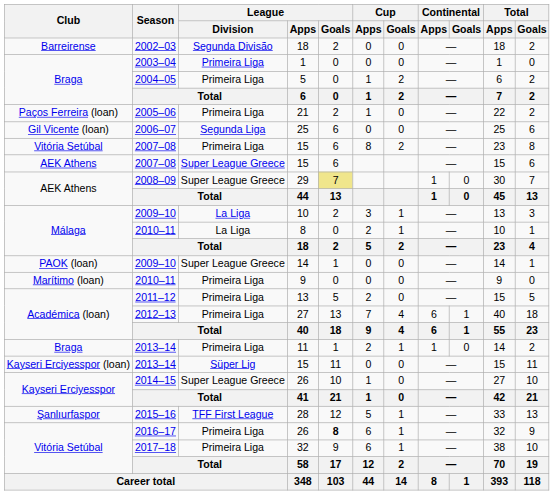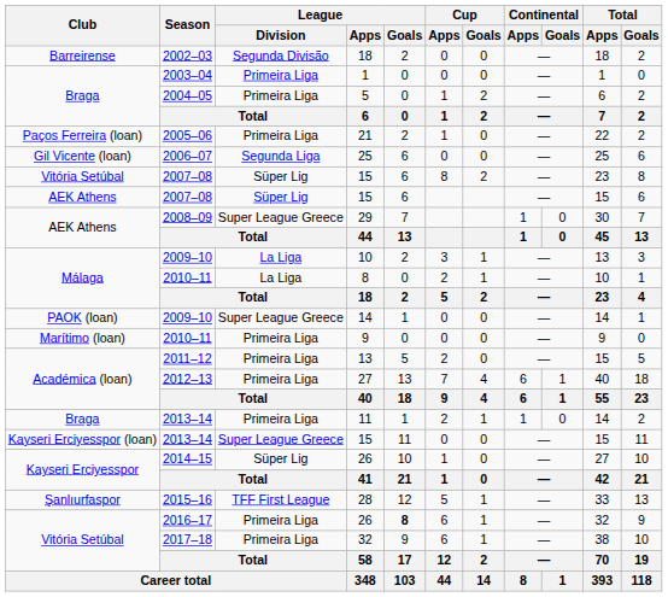 <table class="wikitable" style="text-align: center;">
 <tr>
 <th rowspan="2">Club</th>
 <th rowspan="2">Season</th>
 <th colspan="3">League</th>
 <th colspan="2">Cup</th>
 <th colspan="2">Continental</th>
 <th colspan="2">Total</th>
 </tr>
 <tr>
 <th>Division</th>
 <th>Apps</th>
 <th>Goals</th>
 <th>Apps</th>
 <th>Goals</th>
 <th>Apps</th>
 <th>Goals</th>
 <th>Apps</th>
 <th>Goals</th>
 </tr>
 <tr>
 <td rowspan="1"><a href='#'>Barreirense</a></td>
 <td><a href='#'>2002–03</a></td>
 <td><a href='#'>Segunda Divisão</a></td>
 <td>18</td>
 <td>2</td>
 <td>0</td>
 <td>0</td>
 <td colspan="2">—</td>
 <td>18</td>
 <td>2</td>
 </tr>
 <tr>
 <td rowspan="3"><a href='#'>Braga</a></td>
 <td><a href='#'>2003–04</a></td>
 <td><a href='#'>Primeira Liga</a></td>
 <td>1</td>
 <td>0</td>
 <td>0</td>
 <td>0</td>
 <td colspan="2">—</td>
 <td>1</td>
 <td>0</td>
 </tr>
 <tr>
 <td><a href='#'>2004–05</a></td>
 <td>Primeira Liga</td>
 <td>5</td>
 <td>0</td>
 <td>1</td>
 <td>2</td>
 <td colspan="2">—</td>
 <td>6</td>
 <td>2</td>
 </tr>
 <tr>
 <th colspan="2">Total</th>
 <th>6</th>
 <th>0</th>
 <th>1</th>
 <th>2</th>
 <th colspan="2">—</th>
 <th>7</th>
 <th>2</th>
 </tr>
 <tr>
 <td><a href='#'>Paços Ferreira</a> (loan)</td>
 <td><a href='#'>2005–06</a></td>
 <td>Primeira Liga</td>
 <td>21</td>
 <td>2</td>
 <td>1</td>
 <td>0</td>
 <td colspan="2">—</td>
 <td>22</td>
 <td>2</td>
 </tr>
 <tr>
 <td><a href='#'>Gil Vicente</a> (loan)</td>
 <td><a href='#'>2006–07</a></td>
 <td><a href='#'>Segunda Liga</a></td>
 <td>25</td>
 <td>6</td>
 <td>0</td>
 <td>0</td>
 <td colspan="2">—</td>
 <td>25</td>
 <td>6</td>
 </tr>
 <tr>
 <td><a href='#'>Vitória Setúbal</a></td>
 <td><a href='#'>2007–08</a></td>
-<td>Primeira Liga</td>
+<td>Süper Lig</td>
 <td>15</td>
 <td>6</td>
 <td>8</td>
 <td>2</td>
 <td colspan="2">—</td>
 <td>23</td>
 <td>8</td>
 </tr>
 <tr>
 <td><a href='#'>AEK Athens</a></td>
 <td><a href='#'>2007–08</a></td>
-<td><a href='#'>Super League Greece</a></td>
+<td><a href='#'>Süper Lig</a></td>
 <td>15</td>
 <td>6</td>
 <td></td>
 <td></td>
 <td colspan="2">—</td>
 <td>15</td>
 <td>6</td>
 </tr>
 <tr>
 <td rowspan="2">AEK Athens</td>
 <td><a href='#'>2008–09</a></td>
 <td>Super League Greece</td>
 <td>29</td>
-<td style="background: khaki;">7</td>
+<td>7</td>
 <td></td>
 <td></td>
 <td>1</td>
 <td>0</td>
 <td>30</td>
 <td>7</td>
 </tr>
 <tr>
 <th colspan="2">Total</th>
 <th>44</th>
 <th>13</th>
 <th></th>
 <th></th>
 <th>1</th>
 <th>0</th>
 <th>45</th>
 <th>13</th>
 </tr>
 <tr>
 <td rowspan="3"><a href='#'>Málaga</a></td>
 <td><a href='#'>2009–10</a></td>
 <td><a href='#'>La Liga</a></td>
 <td>10</td>
 <td>2</td>
 <td>3</td>
 <td>1</td>
 <td colspan="2">—</td>
 <td>13</td>
 <td>3</td>
 </tr>
 <tr>
 <td><a href='#'>2010–11</a></td>
 <td>La Liga</td>
 <td>8</td>
 <td>0</td>
 <td>2</td>
 <td>1</td>
 <td colspan="2">—</td>
 <td>10</td>
 <td>1</td>
 </tr>
 <tr>
 <th colspan="2">Total</th>
 <th>18</th>
 <th>2</th>
 <th>5</th>
 <th>2</th>
 <th colspan="2">—</th>
 <th>23</th>
 <th>4</th>
 </tr>
 <tr>
 <td><a href='#'>PAOK</a> (loan)</td>
 <td><a href='#'>2009–10</a></td>
 <td>Super League Greece</td>
 <td>14</td>
 <td>1</td>
 <td>0</td>
 <td>0</td>
 <td colspan="2">—</td>
 <td>14</td>
 <td>1</td>
 </tr>
 <tr>
 <td><a href='#'>Marítimo</a> (loan)</td>
 <td><a href='#'>2010–11</a></td>
 <td>Primeira Liga</td>
 <td>9</td>
 <td>0</td>
 <td>0</td>
 <td>0</td>
 <td colspan="2">—</td>
 <td>9</td>
 <td>0</td>
 </tr>
 <tr>
 <td rowspan="3"><a href='#'>Académica</a> (loan)</td>
 <td><a href='#'>2011–12</a></td>
 <td>Primeira Liga</td>
 <td>13</td>
 <td>5</td>
 <td>2</td>
 <td>0</td>
 <td colspan="2">—</td>
 <td>15</td>
 <td>5</td>
 </tr>
 <tr>
 <td><a href='#'>2012–13</a></td>
 <td>Primeira Liga</td>
 <td>27</td>
 <td>13</td>
 <td>7</td>
 <td>4</td>
 <td>6</td>
 <td>1</td>
 <td>40</td>
 <td>18</td>
 </tr>
 <tr>
 <th colspan="2">Total</th>
 <th>40</th>
 <th>18</th>
 <th>9</th>
 <th>4</th>
 <th>6</th>
 <th>1</th>
 <th>55</th>
 <th>23</th>
 </tr>
 <tr>
 <td><a href='#'>Braga</a></td>
 <td><a href='#'>2013–14</a></td>
 <td>Primeira Liga</td>
 <td>11</td>
 <td>1</td>
 <td>2</td>
 <td>1</td>
 <td>1</td>
 <td>0</td>
 <td>14</td>
 <td>2</td>
 </tr>
 <tr>
 <td><a href='#'>Kayseri Erciyesspor</a> (loan)</td>
 <td><a href='#'>2013–14</a></td>
-<td><a href='#'>Süper Lig</a></td>
+<td><a href='#'>Super League Greece</a></td>
 <td>15</td>
 <td>11</td>
 <td>0</td>
 <td>0</td>
 <td colspan="2">—</td>
 <td>15</td>
 <td>11</td>
 </tr>
 <tr>
 <td rowspan="2"><a href='#'>Kayseri Erciyesspor</a></td>
 <td><a href='#'>2014–15</a></td>
-<td>Super League Greece</td>
+<td>Süper Lig</td>
 <td>26</td>
 <td>10</td>
 <td>1</td>
 <td>0</td>
 <td colspan="2">—</td>
 <td>27</td>
 <td>10</td>
 </tr>
 <tr>
 <th colspan="2">Total</th>
 <th>41</th>
 <th>21</th>
 <th>1</th>
 <th>0</th>
 <th colspan="2">—</th>
 <th>42</th>
 <th>21</th>
 </tr>
 <tr>
 <td><a href='#'>Şanlıurfaspor</a></td>
 <td><a href='#'>2015–16</a></td>
 <td><a href='#'>TFF First League</a></td>
 <td>28</td>
 <td>12</td>
 <td>5</td>
 <td>1</td>
 <td colspan="2">—</td>
 <td>33</td>
 <td>13</td>
 </tr>
 <tr>
 <td rowspan="3"><a href='#'>Vitória Setúbal</a></td>
 <td><a href='#'>2016–17</a></td>
 <td>Primeira Liga</td>
 <td>26</td>
 <td><strong>8</strong></td>
 <td>6</td>
 <td>1</td>
 <td colspan="2">—</td>
 <td>32</td>
 <td>9</td>
 </tr>
 <tr>
 <td><a href='#'>2017–18</a></td>
 <td>Primeira Liga</td>
 <td>32</td>
 <td>9</td>
 <td>6</td>
 <td>1</td>
 <td colspan="2">—</td>
 <td>38</td>
 <td>10</td>
 </tr>
 <tr>
 <th colspan="2">Total</th>
 <th>58</th>
 <th>17</th>
 <th>12</th>
 <th>2</th>
 <th colspan="2">—</th>
 <th>70</th>
 <th>19</th>
 </tr>
 <tr>
 <th colspan="3">Career total</th>
 <th>348</th>
 <th>103</th>
 <th>44</th>
 <th>14</th>
 <th>8</th>
 <th>1</th>
 <th>393</th>
 <th>118</th>
 </tr>
 </table>
